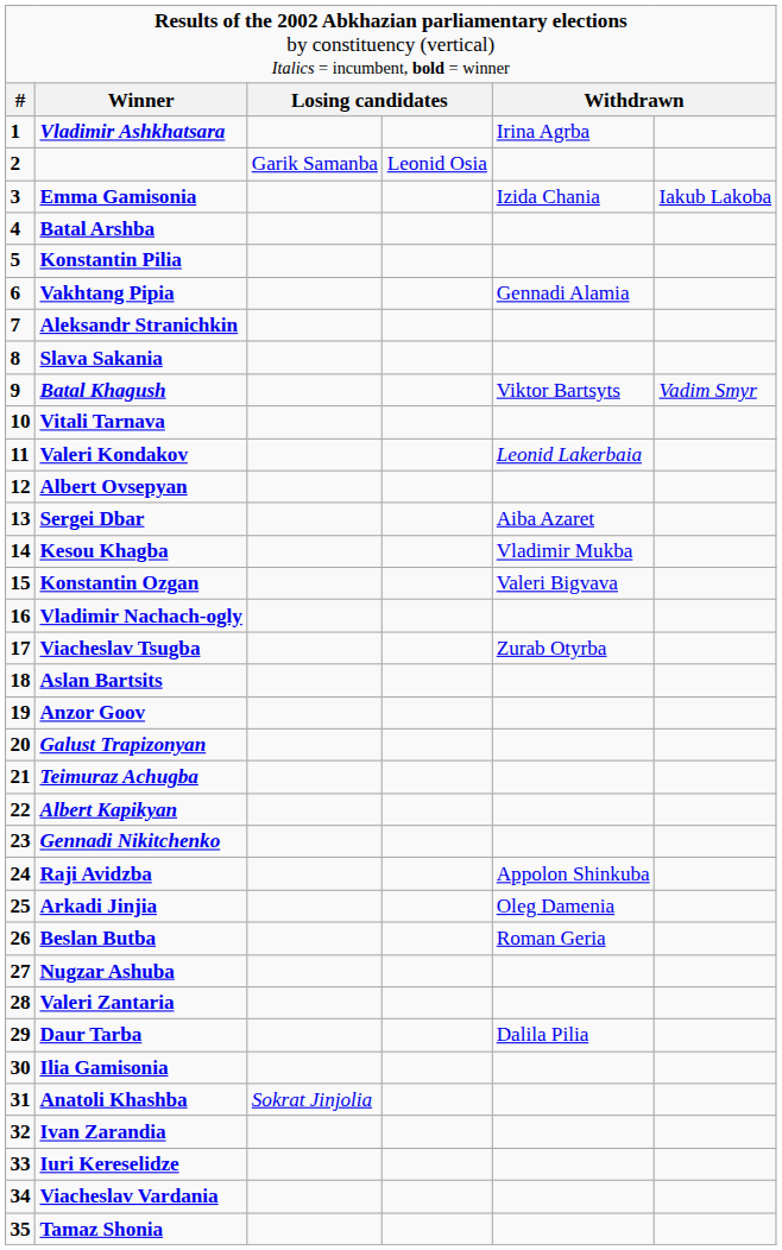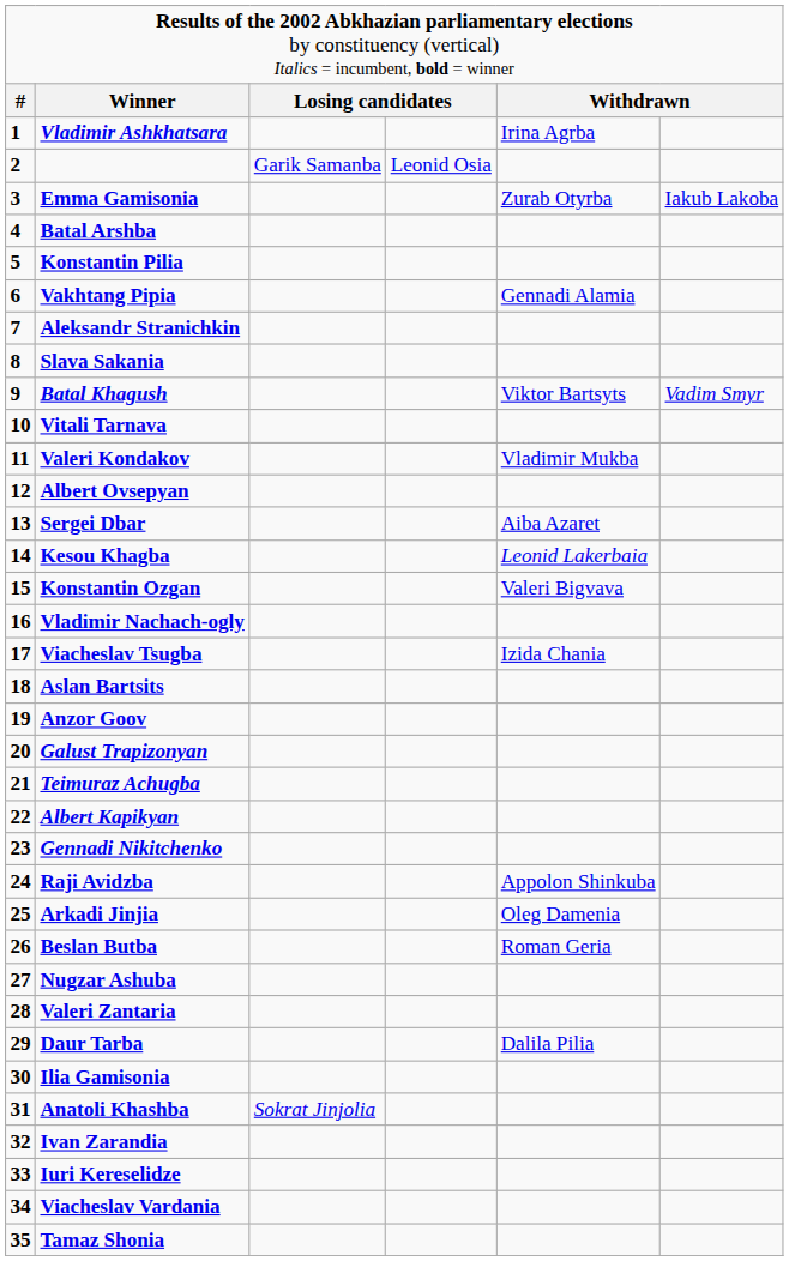 <table class=wikitable>
 <tr style="text-align:center">
 <td colspan=9><strong>Results of the 2002 Abkhazian parliamentary elections</strong><br>by constituency (vertical)<br><small><em>Italics</em> = incumbent, <strong>bold</strong> = winner</small></td>
 </tr>
 <tr>
 <th>#</th>
 <th>Winner</th>
 <th colspan=2>Losing candidates</th>
 <th colspan=2>Withdrawn</th>
 </tr>
 <tr>
 <td><strong>1</strong></td>
 <td><strong><em><a href='#'>Vladimir Ashkhatsara</a></em></strong></td>
 <td></td>
 <td></td>
 <td><a href='#'>Irina Agrba</a></td>
 <td></td>
 </tr>
 <tr>
 <td><strong>2</strong></td>
 <td></td>
 <td><a href='#'>Garik Samanba</a></td>
 <td><a href='#'>Leonid Osia</a></td>
 <td></td>
 <td></td>
 </tr>
 <tr>
 <td><strong>3</strong></td>
 <td><strong><a href='#'>Emma Gamisonia</a></strong></td>
 <td></td>
 <td></td>
-<td><a href='#'>Izida Chania</a></td>
+<td><a href='#'>Zurab Otyrba</a></td>
 <td><a href='#'>Iakub Lakoba</a></td>
 </tr>
 <tr>
 <td><strong>4</strong></td>
 <td><strong><a href='#'>Batal Arshba</a></strong></td>
 <td></td>
 <td></td>
 <td></td>
 <td></td>
 </tr>
 <tr>
 <td><strong>5</strong></td>
 <td><strong><a href='#'>Konstantin Pilia</a></strong></td>
 <td></td>
 <td></td>
 <td></td>
 <td></td>
 </tr>
 <tr>
 <td><strong>6</strong></td>
 <td><strong><a href='#'>Vakhtang Pipia</a></strong></td>
 <td></td>
 <td></td>
 <td><a href='#'>Gennadi Alamia</a></td>
 <td></td>
 </tr>
 <tr>
 <td><strong>7</strong></td>
 <td><strong><a href='#'>Aleksandr Stranichkin</a></strong></td>
 <td></td>
 <td></td>
 <td></td>
 <td></td>
 </tr>
 <tr>
 <td><strong>8</strong></td>
 <td><strong><a href='#'>Slava Sakania</a></strong></td>
 <td></td>
 <td></td>
 <td></td>
 <td></td>
 </tr>
 <tr>
 <td><strong>9</strong></td>
 <td><strong><em><a href='#'>Batal Khagush</a></em></strong></td>
 <td></td>
 <td></td>
 <td><a href='#'>Viktor Bartsyts</a></td>
 <td><em><a href='#'>Vadim Smyr</a></em></td>
 </tr>
 <tr>
 <td><strong>10</strong></td>
 <td><strong><a href='#'>Vitali Tarnava</a></strong></td>
 <td></td>
 <td></td>
 <td></td>
 <td></td>
 </tr>
 <tr>
 <td><strong>11</strong></td>
 <td><strong><a href='#'>Valeri Kondakov</a></strong></td>
 <td></td>
 <td></td>
-<td><em><a href='#'>Leonid Lakerbaia</a></em></td>
+<td><a href='#'>Vladimir Mukba</a></td>
 <td></td>
 </tr>
 <tr>
 <td><strong>12</strong></td>
 <td><strong><a href='#'>Albert Ovsepyan</a></strong></td>
 <td></td>
 <td></td>
 <td></td>
 <td></td>
 </tr>
 <tr>
 <td><strong>13</strong></td>
 <td><strong><a href='#'>Sergei Dbar</a></strong></td>
 <td></td>
 <td></td>
 <td><a href='#'>Aiba Azaret</a></td>
 <td></td>
 </tr>
 <tr>
 <td><strong>14</strong></td>
 <td><strong><a href='#'>Kesou Khagba</a></strong></td>
 <td></td>
 <td></td>
-<td><a href='#'>Vladimir Mukba</a></td>
+<td><em><a href='#'>Leonid Lakerbaia</a></em></td>
 <td></td>
 </tr>
 <tr>
 <td><strong>15</strong></td>
 <td><strong><a href='#'>Konstantin Ozgan</a></strong></td>
 <td></td>
 <td></td>
 <td><a href='#'>Valeri Bigvava</a></td>
 <td></td>
 </tr>
 <tr>
 <td><strong>16</strong></td>
 <td><strong><a href='#'>Vladimir Nachach-ogly</a></strong></td>
 <td></td>
 <td></td>
 <td></td>
 <td></td>
 </tr>
 <tr>
 <td><strong>17</strong></td>
 <td><strong><a href='#'>Viacheslav Tsugba</a></strong></td>
 <td></td>
 <td></td>
-<td><a href='#'>Zurab Otyrba</a></td>
+<td><a href='#'>Izida Chania</a></td>
 <td></td>
 </tr>
 <tr>
 <td><strong>18</strong></td>
 <td><strong><a href='#'>Aslan Bartsits</a></strong></td>
 <td></td>
 <td></td>
 <td></td>
 <td></td>
 </tr>
 <tr>
 <td><strong>19</strong></td>
 <td><strong><a href='#'>Anzor Goov</a></strong></td>
 <td></td>
 <td></td>
 <td></td>
 <td></td>
 </tr>
 <tr>
 <td><strong>20</strong></td>
 <td><strong><em><a href='#'>Galust Trapizonyan</a></em></strong></td>
 <td></td>
 <td></td>
 <td></td>
 <td></td>
 </tr>
 <tr>
 <td><strong>21</strong></td>
 <td><strong><em><a href='#'>Teimuraz Achugba</a></em></strong></td>
 <td></td>
 <td></td>
 <td></td>
 <td></td>
 </tr>
 <tr>
 <td><strong>22</strong></td>
 <td><strong><em><a href='#'>Albert Kapikyan</a></em></strong></td>
 <td></td>
 <td></td>
 <td></td>
 <td></td>
 </tr>
 <tr>
 <td><strong>23</strong></td>
 <td><strong><em><a href='#'>Gennadi Nikitchenko</a></em></strong></td>
 <td></td>
 <td></td>
 <td></td>
 <td></td>
 </tr>
 <tr>
 <td><strong>24</strong></td>
 <td><strong><a href='#'>Raji Avidzba</a></strong></td>
 <td></td>
 <td></td>
 <td><a href='#'>Appolon Shinkuba</a></td>
 <td></td>
 </tr>
 <tr>
 <td><strong>25</strong></td>
 <td><strong><a href='#'>Arkadi Jinjia</a></strong></td>
 <td></td>
 <td></td>
 <td><a href='#'>Oleg Damenia</a></td>
 <td></td>
 </tr>
 <tr>
 <td><strong>26</strong></td>
 <td><strong><a href='#'>Beslan Butba</a></strong></td>
 <td></td>
 <td></td>
 <td><a href='#'>Roman Geria</a></td>
 <td></td>
 </tr>
 <tr>
 <td><strong>27</strong></td>
 <td><strong><a href='#'>Nugzar Ashuba</a></strong></td>
 <td></td>
 <td></td>
 <td></td>
 <td></td>
 </tr>
 <tr>
 <td><strong>28</strong></td>
 <td><strong><a href='#'>Valeri Zantaria</a></strong></td>
 <td></td>
 <td></td>
 <td></td>
 <td></td>
 </tr>
 <tr>
 <td><strong>29</strong></td>
 <td><strong><a href='#'>Daur Tarba</a></strong></td>
 <td></td>
 <td></td>
 <td><a href='#'>Dalila Pilia</a></td>
 <td></td>
 </tr>
 <tr>
 <td><strong>30</strong></td>
 <td><strong><a href='#'>Ilia Gamisonia</a></strong></td>
 <td></td>
 <td></td>
 <td></td>
 <td></td>
 </tr>
 <tr>
 <td><strong>31</strong></td>
 <td><strong><a href='#'>Anatoli Khashba</a></strong></td>
 <td><em><a href='#'>Sokrat Jinjolia</a></em></td>
 <td></td>
 <td></td>
 <td></td>
 </tr>
 <tr>
 <td><strong>32</strong></td>
 <td><strong><a href='#'>Ivan Zarandia</a></strong></td>
 <td></td>
 <td></td>
 <td></td>
 <td></td>
 </tr>
 <tr>
 <td><strong>33</strong></td>
 <td><strong><a href='#'>Iuri Kereselidze</a></strong></td>
 <td></td>
 <td></td>
 <td></td>
 <td></td>
 </tr>
 <tr>
 <td><strong>34</strong></td>
 <td><strong><a href='#'>Viacheslav Vardania</a></strong></td>
 <td></td>
 <td></td>
 <td></td>
 <td></td>
 </tr>
 <tr>
 <td><strong>35</strong></td>
 <td><strong><a href='#'>Tamaz Shonia</a></strong></td>
 <td></td>
 <td></td>
 <td></td>
 <td></td>
 </tr>
 <tr>
 </tr>
 </table>
